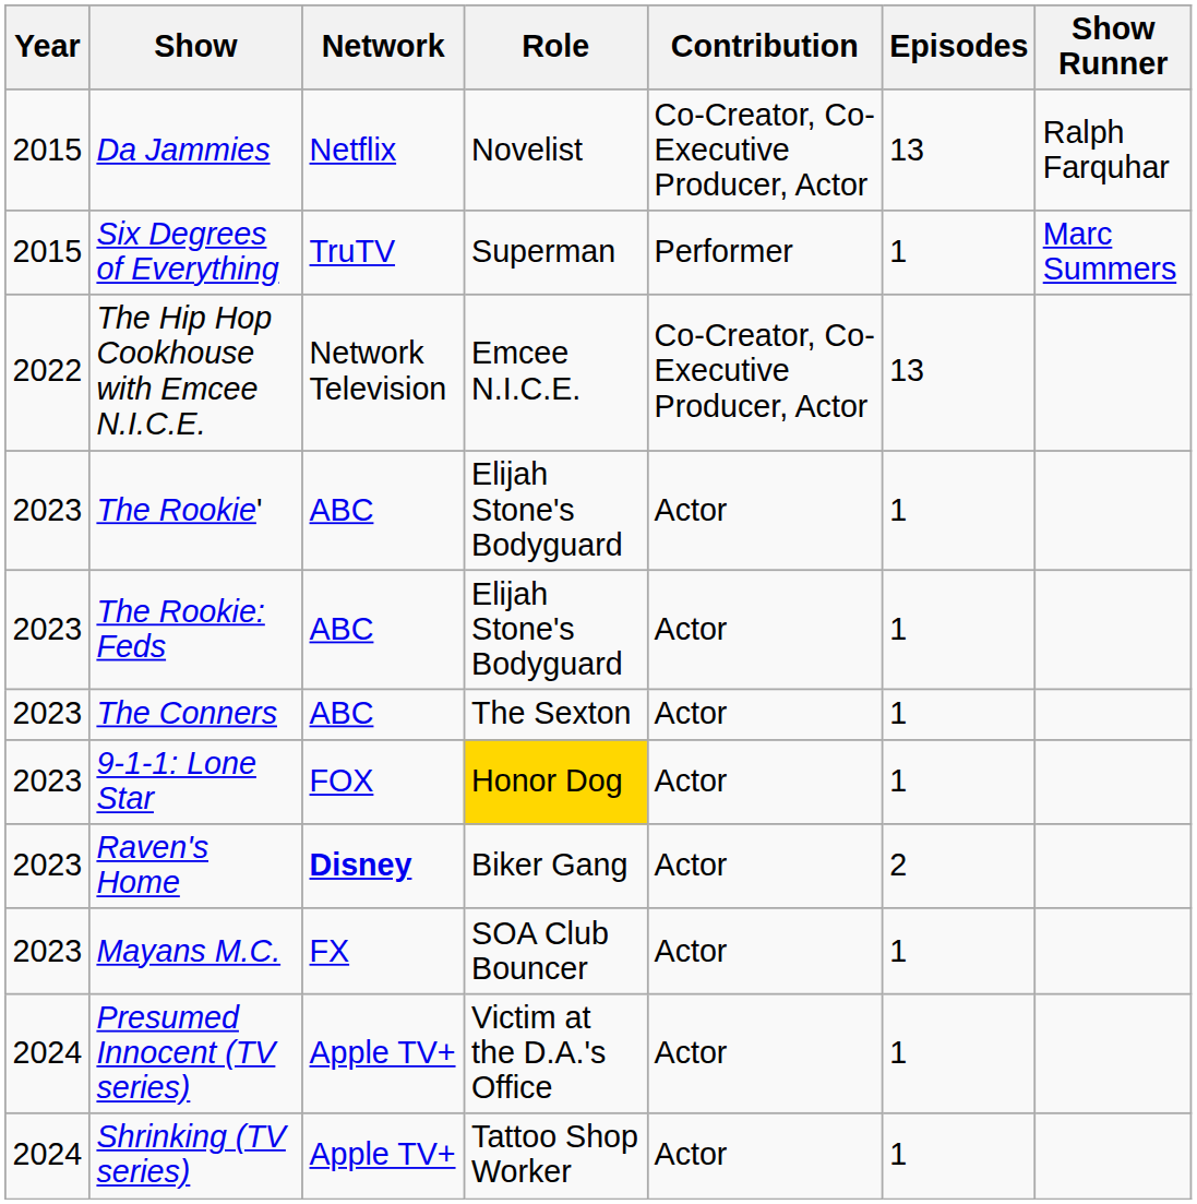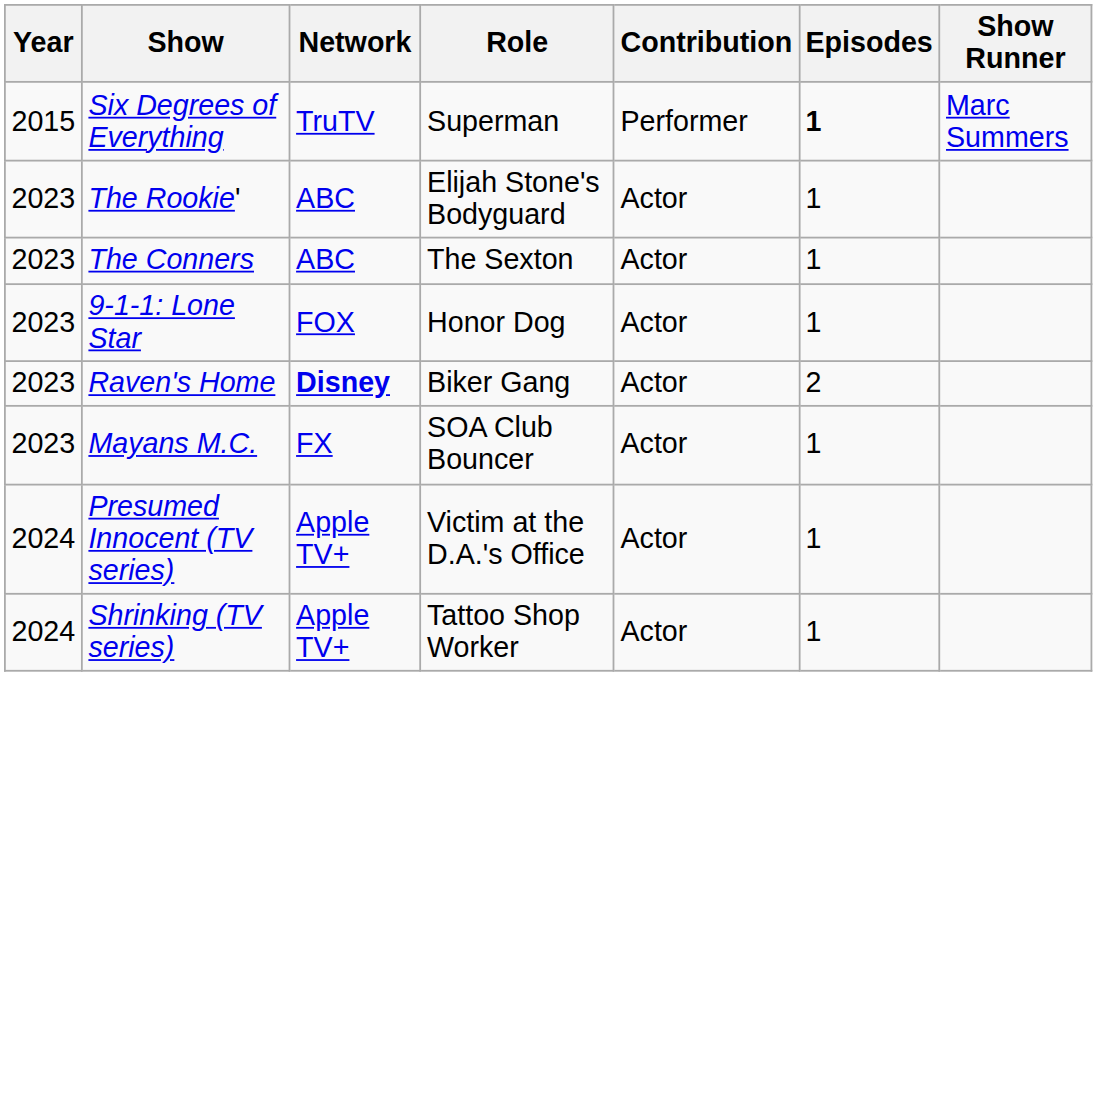 <table class="wikitable">
 <tr>
 <th>Year</th>
 <th>Show</th>
 <th>Network</th>
 <th>Role</th>
 <th>Contribution</th>
 <th>Episodes</th>
 <th>Show Runner</th>
 </tr>
 <tr>
 <td>2015</td>
-<td><em><a href='#'>Da Jammies</a></em></td>
-<td><a href='#'>Netflix</a></td>
-<td>Novelist</td>
-<td>Co-Creator, Co-Executive Producer, Actor</td>
-<td>13</td>
-<td>Ralph Farquhar</td>
-</tr>
-<tr>
-<td>2015</td>
 <td><em><a href='#'>Six Degrees of Everything</a></em></td>
 <td><a href='#'>TruTV</a></td>
 <td>Superman</td>
 <td Actor>Performer</td>
-<td>1</td>
+<td><strong>1</strong></td>
 <td><a href='#'>Marc Summers</a></td>
-</tr>
-<tr>
-<td>2022</td>
-<td><em>The Hip Hop Cookhouse with Emcee N.I.C.E.</em></td>
-<td>Network Television</td>
-<td>Emcee N.I.C.E.</td>
-<td>Co-Creator, Co-Executive Producer, Actor</td>
-<td>13</td>
-<td></td>
 </tr>
 <tr>
 <td>2023</td>
 <td><a href='#'><em>The Rookie</em></a>'</td>
-<td><a href='#'>ABC</a></td>
-<td>Elijah Stone's Bodyguard</td>
-<td>Actor</td>
-<td>1</td>
-<td></td>
-</tr>
-<tr>
-<td>2023</td>
-<td><em><a href='#'>The Rookie: Feds</a></em></td>
 <td><a href='#'>ABC</a></td>
 <td>Elijah Stone's Bodyguard</td>
 <td>Actor</td>
 <td>1</td>
 <td></td>
 </tr>
 <tr>
 <td>2023</td>
 <td><em><a href='#'>The Conners</a></em></td>
 <td><a href='#'>ABC</a></td>
 <td>The Sexton</td>
 <td>Actor</td>
 <td>1</td>
 <td></td>
 </tr>
 <tr>
 <td>2023</td>
 <td><em><a href='#'>9-1-1: Lone Star</a></em></td>
 <td><a href='#'>FOX</a></td>
-<td style="background: gold;">Honor Dog</td>
+<td>Honor Dog</td>
 <td>Actor</td>
 <td>1</td>
 <td></td>
 </tr>
 <tr>
 <td>2023</td>
 <td><em><a href='#'>Raven's Home</a></em></td>
 <td><strong><a href='#'>Disney</a></strong></td>
 <td>Biker Gang</td>
 <td>Actor</td>
 <td>2</td>
 <td></td>
 </tr>
 <tr>
 <td>2023</td>
 <td><em><a href='#'>Mayans M.C.</a></em></td>
 <td><a href='#'>FX</a></td>
 <td>SOA Club Bouncer</td>
 <td>Actor</td>
 <td>1</td>
 <td></td>
 </tr>
 <tr>
 <td>2024</td>
 <td><em><a href='#'>Presumed Innocent (TV series)</a></em></td>
 <td><a href='#'>Apple TV+</a></td>
 <td>Victim at the D.A.'s Office</td>
 <td>Actor</td>
 <td>1</td>
 <td></td>
 </tr>
 <tr>
 <td>2024</td>
 <td><em><a href='#'>Shrinking (TV series)</a></em></td>
 <td><a href='#'>Apple TV+</a></td>
 <td>Tattoo Shop Worker</td>
 <td>Actor</td>
 <td>1</td>
 <td></td>
 </tr>
 </table>
